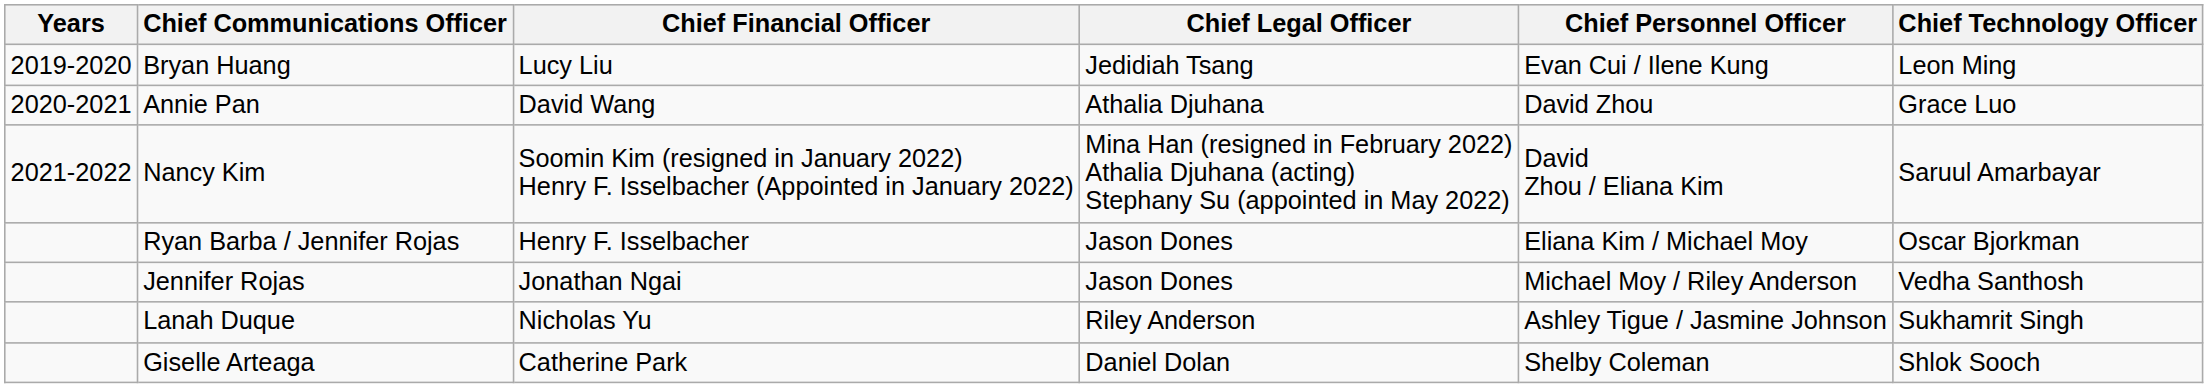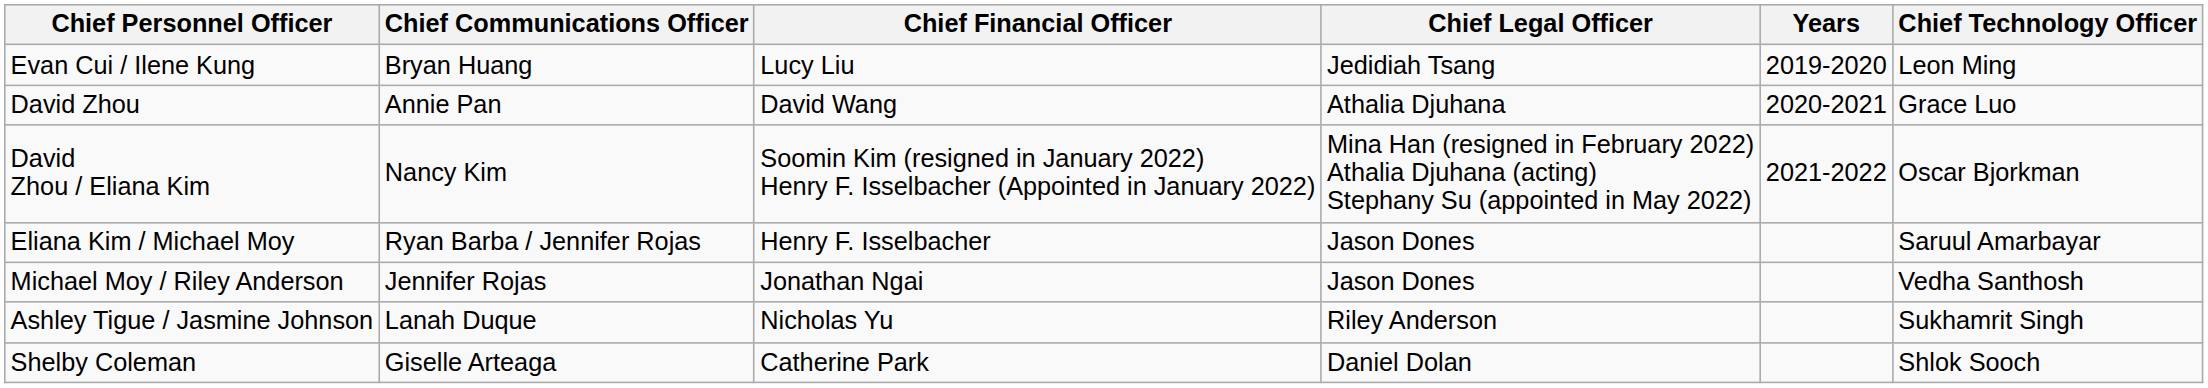 <table class="wikitable">
 <tr>
-<th>Years</th>
+<th>Chief Personnel Officer</th>
 <th>Chief Communications Officer</th>
 <th>Chief Financial Officer</th>
 <th>Chief Legal Officer</th>
-<th>Chief Personnel Officer</th>
+<th>Years</th>
 <th>Chief Technology Officer</th>
 </tr>
 <tr>
-<td>2019-2020 </td>
+<td>Evan Cui / Ilene Kung</td>
 <td>Bryan Huang</td>
 <td>Lucy Liu</td>
 <td>Jedidiah Tsang</td>
-<td>Evan Cui / Ilene Kung</td>
+<td>2019-2020 </td>
 <td>Leon Ming</td>
 </tr>
 <tr>
-<td>2020-2021 </td>
+<td>David Zhou</td>
 <td>Annie Pan</td>
 <td>David Wang</td>
 <td>Athalia Djuhana</td>
-<td>David Zhou</td>
+<td>2020-2021 </td>
 <td>Grace Luo</td>
 </tr>
 <tr>
-<td>2021-2022 </td>
+<td>David<br>Zhou / Eliana Kim</td>
 <td>Nancy Kim</td>
 <td>Soomin Kim (resigned in January 2022)<br>Henry F. Isselbacher (Appointed in January 2022)</td>
 <td>Mina Han (resigned in February 2022)<br>Athalia Djuhana (acting)<br>Stephany Su (appointed in May 2022)</td>
-<td>David<br>Zhou / Eliana Kim</td>
+<td>2021-2022 </td>
+<td>Oscar Bjorkman</td>
+</tr>
+<tr>
+<td>Eliana Kim / Michael Moy</td>
+<td>Ryan Barba / Jennifer Rojas</td>
+<td>Henry F. Isselbacher</td>
+<td>Jason Dones</td>
+<td></td>
 <td>Saruul Amarbayar</td>
 </tr>
 <tr>
-<td></td>
-<td>Ryan Barba / Jennifer Rojas</td>
-<td>Henry F. Isselbacher</td>
-<td>Jason Dones</td>
-<td>Eliana Kim / Michael Moy</td>
-<td>Oscar Bjorkman</td>
-</tr>
-<tr>
-<td></td>
+<td>Michael Moy / Riley Anderson</td>
 <td>Jennifer Rojas</td>
 <td>Jonathan Ngai</td>
 <td>Jason Dones</td>
-<td>Michael Moy / Riley Anderson</td>
+<td></td>
 <td>Vedha Santhosh</td>
 </tr>
 <tr>
-<td></td>
+<td>Ashley Tigue / Jasmine Johnson</td>
 <td>Lanah Duque</td>
 <td>Nicholas Yu</td>
 <td>Riley Anderson</td>
-<td>Ashley Tigue / Jasmine Johnson</td>
+<td></td>
 <td>Sukhamrit Singh</td>
 </tr>
 <tr>
-<td></td>
+<td>Shelby Coleman</td>
 <td>Giselle Arteaga</td>
 <td>Catherine Park</td>
 <td>Daniel Dolan</td>
-<td>Shelby Coleman</td>
+<td></td>
 <td>Shlok Sooch</td>
 </tr>
 </table>
